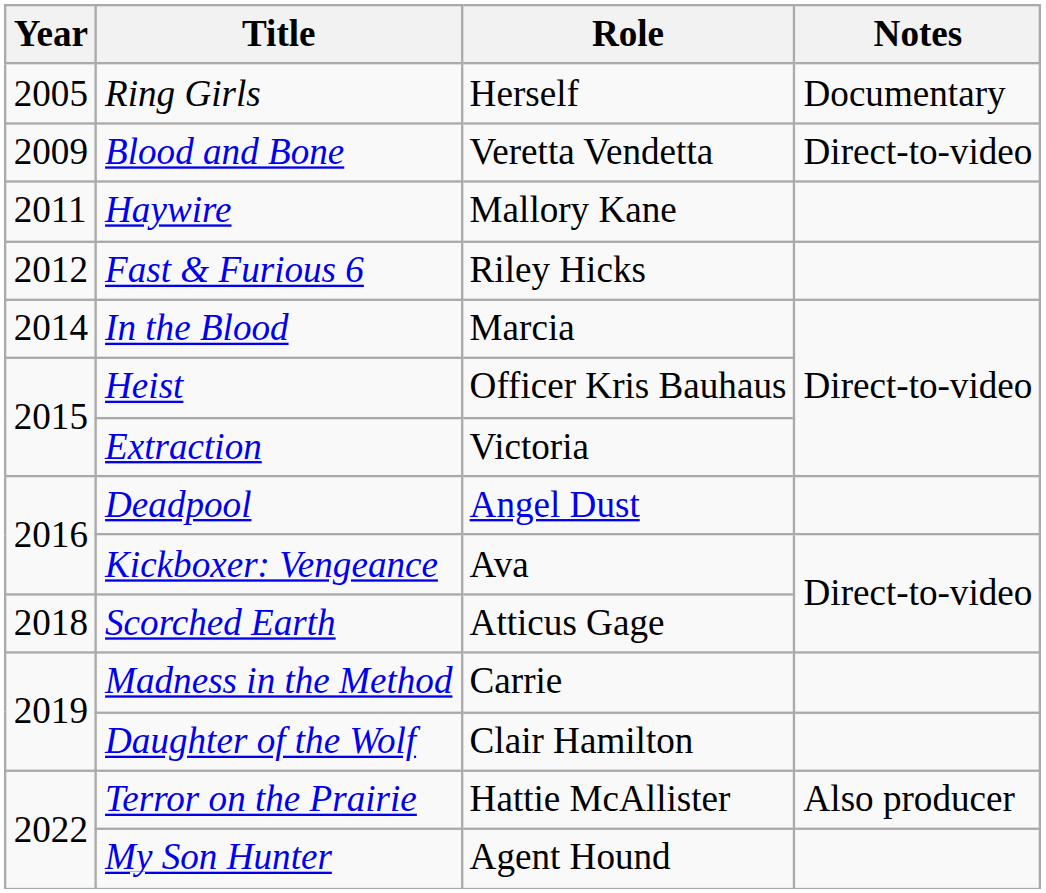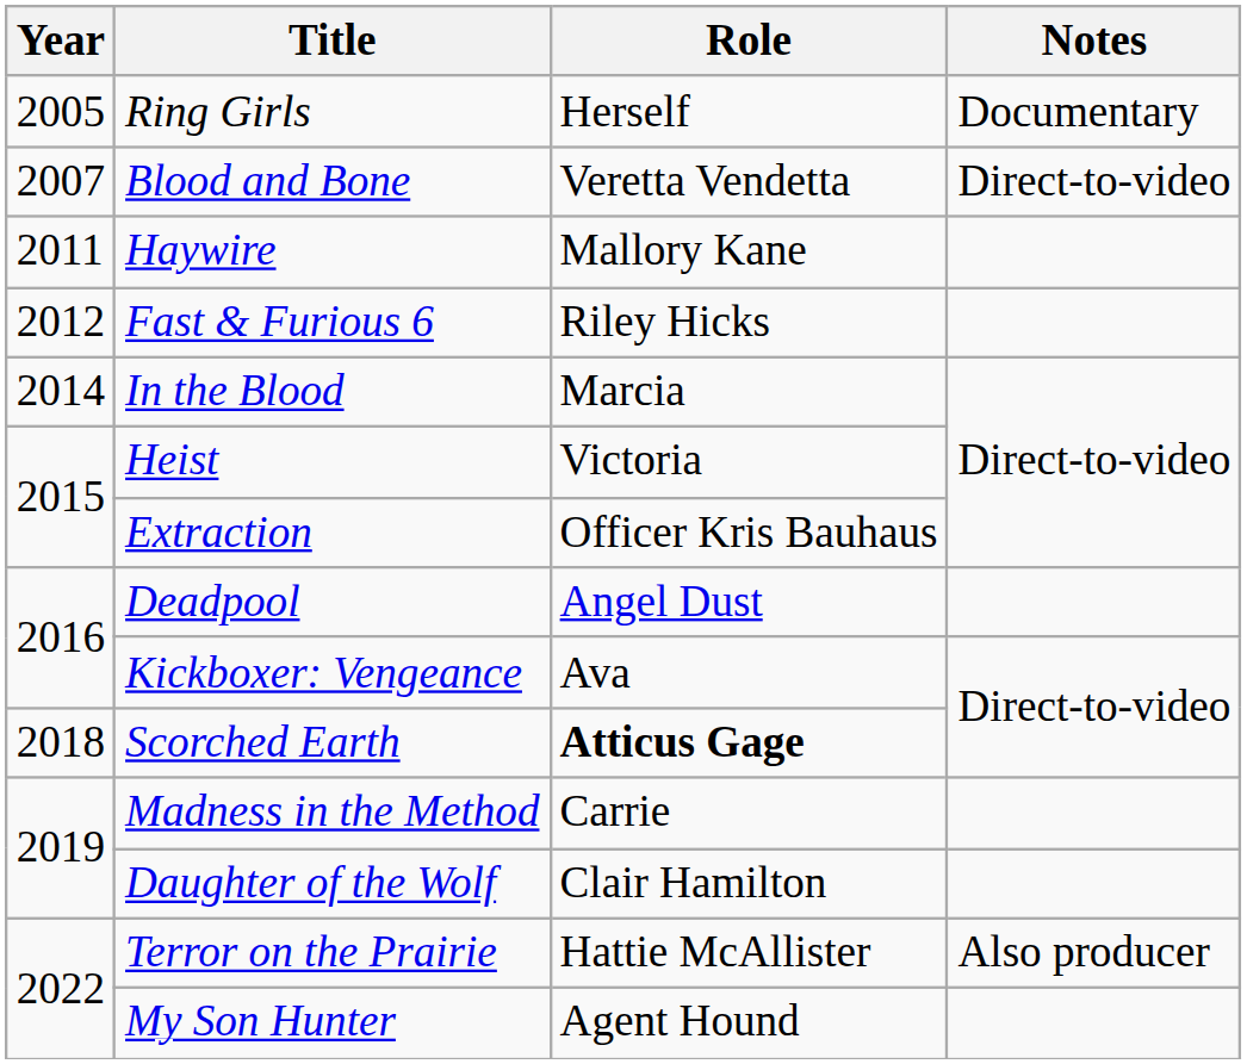 <table class="wikitable sortable">
 <tr>
 <th>Year</th>
 <th>Title</th>
 <th>Role</th>
 <th class="unsortable">Notes</th>
 </tr>
 <tr>
 <td>2005</td>
 <td><em>Ring Girls</em></td>
 <td>Herself</td>
 <td>Documentary</td>
 </tr>
 <tr>
-<td>2009</td>
+<td>2007</td>
 <td><em><a href='#'>Blood and Bone</a></em></td>
 <td>Veretta Vendetta</td>
 <td>Direct-to-video</td>
 </tr>
 <tr>
 <td>2011</td>
 <td><em><a href='#'>Haywire</a></em></td>
 <td>Mallory Kane</td>
 <td></td>
 </tr>
 <tr>
 <td>2012</td>
 <td><em><a href='#'>Fast & Furious 6</a></em></td>
 <td>Riley Hicks</td>
 <td></td>
 </tr>
 <tr>
 <td>2014</td>
 <td><em><a href='#'>In the Blood</a></em></td>
 <td>Marcia</td>
 <td rowspan="3">Direct-to-video</td>
 </tr>
 <tr>
 <td rowspan="2">2015</td>
 <td><em><a href='#'>Heist</a></em></td>
-<td>Officer Kris Bauhaus</td>
+<td>Victoria</td>
 </tr>
 <tr>
 <td><em><a href='#'>Extraction</a></em></td>
-<td>Victoria</td>
+<td>Officer Kris Bauhaus</td>
 </tr>
 <tr>
 <td rowspan="2">2016</td>
 <td><em><a href='#'>Deadpool</a></em></td>
 <td><a href='#'>Angel Dust</a></td>
 <td></td>
 </tr>
 <tr>
 <td><em><a href='#'>Kickboxer: Vengeance</a></em></td>
 <td>Ava</td>
 <td rowspan="2">Direct-to-video</td>
 </tr>
 <tr>
 <td>2018</td>
 <td><em><a href='#'>Scorched Earth</a></em></td>
-<td>Atticus Gage</td>
+<td><strong>Atticus Gage</strong></td>
 </tr>
 <tr>
 <td rowspan="2">2019</td>
 <td><em><a href='#'>Madness in the Method</a></em></td>
 <td>Carrie</td>
 <td></td>
 </tr>
 <tr>
 <td><em><a href='#'>Daughter of the Wolf</a></em></td>
 <td>Clair Hamilton</td>
 <td></td>
 </tr>
 <tr>
 <td rowspan="2">2022</td>
 <td><em><a href='#'>Terror on the Prairie</a></em></td>
 <td>Hattie McAllister</td>
 <td>Also producer</td>
 </tr>
 <tr>
 <td><em><a href='#'>My Son Hunter</a></em></td>
 <td>Agent Hound</td>
 <td></td>
 </tr>
 <tr>
 </tr>
 </table>
